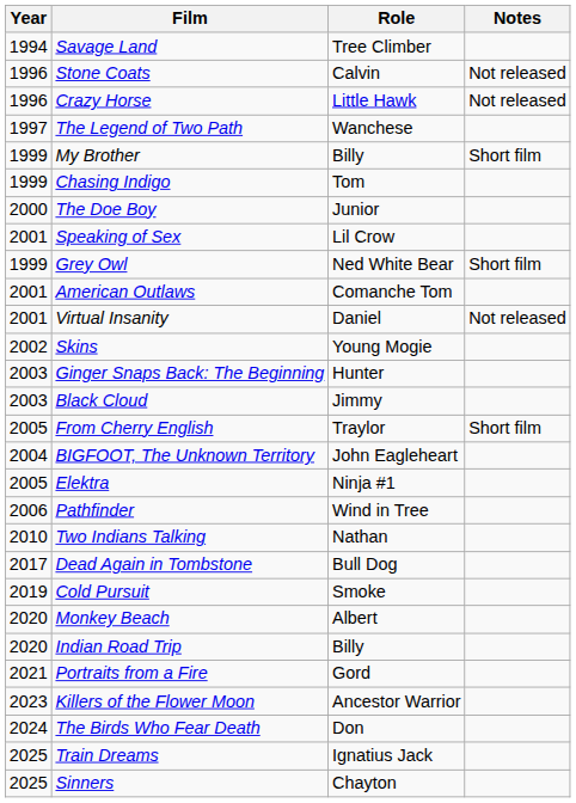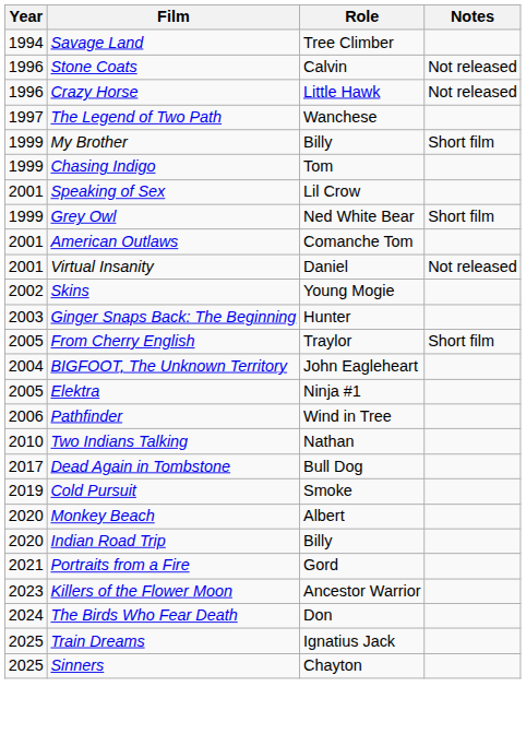 <table class="wikitable sortable">
 <tr>
 <th>Year</th>
 <th>Film</th>
 <th>Role</th>
 <th class="unsortable">Notes</th>
 </tr>
 <tr>
 <td>1994</td>
 <td><em><a href='#'>Savage Land</a></em></td>
 <td>Tree Climber</td>
 <td></td>
 </tr>
 <tr>
 <td>1996</td>
 <td><em><a href='#'>Stone Coats</a></em></td>
 <td>Calvin</td>
 <td>Not released</td>
 </tr>
 <tr>
 <td>1996</td>
 <td><em><a href='#'>Crazy Horse</a></em></td>
 <td><a href='#'>Little Hawk</a></td>
 <td>Not released</td>
 </tr>
 <tr>
 <td>1997</td>
 <td data-sort-value="Legend of Two Path, The"><em><a href='#'>The Legend of Two Path</a></em></td>
 <td>Wanchese</td>
 <td></td>
 </tr>
 <tr>
 <td>1999</td>
 <td><em>My Brother</em></td>
 <td>Billy</td>
 <td>Short film</td>
 </tr>
 <tr>
 <td>1999</td>
 <td><em><a href='#'>Chasing Indigo</a></em></td>
 <td>Tom</td>
 <td></td>
 </tr>
 <tr>
-<td>2000</td>
-<td data-sort-value="Doe Boy, The"><em><a href='#'>The Doe Boy</a></em></td>
-<td>Junior</td>
-<td></td>
-</tr>
-<tr>
 <td>2001</td>
 <td><em><a href='#'>Speaking of Sex</a></em></td>
 <td>Lil Crow</td>
 <td></td>
 </tr>
 <tr>
 <td>1999</td>
 <td><em><a href='#'>Grey Owl</a></em></td>
 <td>Ned White Bear</td>
 <td>Short film</td>
 </tr>
 <tr>
 <td>2001</td>
 <td><em><a href='#'>American Outlaws</a></em></td>
 <td>Comanche Tom</td>
 <td></td>
 </tr>
 <tr>
 <td>2001</td>
 <td><em>Virtual Insanity</em></td>
 <td>Daniel</td>
 <td>Not released</td>
 </tr>
 <tr>
 <td>2002</td>
 <td><em><a href='#'>Skins</a></em></td>
 <td>Young Mogie</td>
 <td></td>
 </tr>
 <tr>
 <td>2003</td>
 <td><em><a href='#'>Ginger Snaps Back: The Beginning</a></em></td>
 <td>Hunter</td>
-<td></td>
-</tr>
-<tr>
-<td>2003</td>
-<td><em><a href='#'>Black Cloud</a></em></td>
-<td>Jimmy</td>
 <td></td>
 </tr>
 <tr>
 <td>2005</td>
 <td><em><a href='#'>From Cherry English</a></em></td>
 <td>Traylor</td>
 <td>Short film</td>
 </tr>
 <tr>
 <td>2004</td>
 <td><em><a href='#'>BIGFOOT, The Unknown Territory</a></em></td>
 <td>John Eagleheart</td>
 <td></td>
 </tr>
 <tr>
 <td>2005</td>
 <td><em><a href='#'>Elektra</a></em></td>
 <td>Ninja #1</td>
 <td></td>
 </tr>
 <tr>
 <td>2006</td>
 <td><em><a href='#'>Pathfinder</a></em></td>
 <td>Wind in Tree</td>
 <td></td>
 </tr>
 <tr>
 <td>2010</td>
 <td><em><a href='#'>Two Indians Talking</a></em></td>
 <td>Nathan</td>
 <td></td>
 </tr>
 <tr>
 <td>2017</td>
 <td><em><a href='#'>Dead Again in Tombstone</a></em></td>
 <td>Bull Dog</td>
 <td></td>
 </tr>
 <tr>
 <td>2019</td>
 <td><em><a href='#'>Cold Pursuit</a></em></td>
 <td>Smoke</td>
 <td></td>
 </tr>
 <tr>
 <td>2020</td>
 <td><em><a href='#'>Monkey Beach</a></em></td>
 <td>Albert</td>
 <td></td>
 </tr>
 <tr>
 <td>2020</td>
 <td><em><a href='#'>Indian Road Trip</a></em></td>
 <td>Billy</td>
 <td></td>
 </tr>
 <tr>
 <td>2021</td>
 <td><em><a href='#'>Portraits from a Fire</a></em></td>
 <td>Gord</td>
 <td></td>
 </tr>
 <tr>
 <td>2023</td>
 <td><em><a href='#'>Killers of the Flower Moon</a></em></td>
 <td>Ancestor Warrior</td>
 <td></td>
 </tr>
 <tr>
 <td>2024</td>
 <td data-sort-value="Birds Who Fear Death, The"><em><a href='#'>The Birds Who Fear Death</a></em></td>
 <td>Don</td>
 <td></td>
 </tr>
 <tr>
 <td>2025</td>
 <td><em><a href='#'>Train Dreams</a></em></td>
 <td>Ignatius Jack</td>
 <td></td>
 </tr>
 <tr>
 <td>2025</td>
 <td><em><a href='#'>Sinners</a></em></td>
 <td>Chayton</td>
 <td></td>
 </tr>
 </table>
